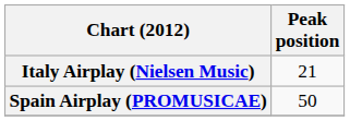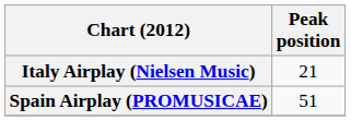 <table class="wikitable sortable plainrowheaders">
 <tr>
 <th>Chart (2012)</th>
 <th>Peak<br>position</th>
 </tr>
 <tr>
 <th scope="row">Italy Airplay (<a href='#'>Nielsen Music</a>)</th>
 <td style="text-align:center;">21</td>
 </tr>
 <tr>
 <th scope="row">Spain Airplay (<a href='#'>PROMUSICAE</a>)</th>
-<td style="text-align:center;">50</td>
+<td style="text-align:center;">51</td>
 </tr>
 <tr>
 </tr>
 </table>
